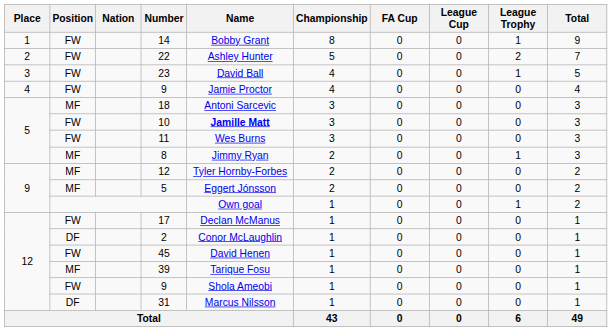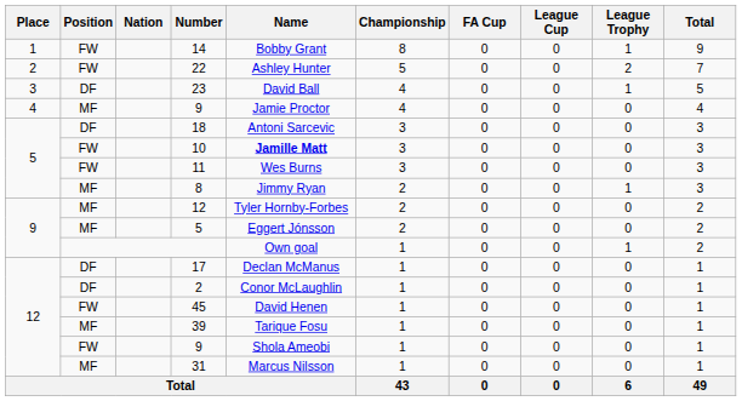 <table class="wikitable" style="font-size: 95%; text-align: center;">
 <tr>
 <th width=60>Place</th>
 <th width=60>Position</th>
 <th width=60>Nation</th>
 <th width=60>Number</th>
 <th width=150>Name</th>
 <th width=80>Championship</th>
 <th width=80>FA Cup</th>
 <th width=80>League Cup</th>
 <th width=80>League Trophy</th>
 <th width=80>Total</th>
 </tr>
 <tr>
 <td>1</td>
 <td>FW</td>
 <td></td>
 <td>14</td>
 <td><a href='#'>Bobby Grant</a></td>
 <td>8</td>
 <td>0</td>
 <td>0</td>
 <td>1</td>
 <td>9</td>
 </tr>
 <tr>
 <td>2</td>
 <td>FW</td>
 <td></td>
 <td>22</td>
 <td><a href='#'>Ashley Hunter</a></td>
 <td>5</td>
 <td>0</td>
 <td>0</td>
 <td>2</td>
 <td>7</td>
 </tr>
 <tr>
 <td>3</td>
-<td>FW</td>
+<td>DF</td>
 <td></td>
 <td>23</td>
 <td><a href='#'>David Ball</a></td>
 <td>4</td>
 <td>0</td>
 <td>0</td>
 <td>1</td>
 <td>5</td>
 </tr>
 <tr>
 <td>4</td>
-<td>FW</td>
+<td>MF</td>
 <td></td>
 <td>9</td>
 <td><a href='#'>Jamie Proctor</a></td>
 <td>4</td>
 <td>0</td>
 <td>0</td>
 <td>0</td>
 <td>4</td>
 </tr>
 <tr>
 <td rowspan="4">5</td>
-<td>MF</td>
+<td>DF</td>
 <td></td>
 <td>18</td>
 <td><a href='#'>Antoni Sarcevic</a></td>
 <td>3</td>
 <td>0</td>
 <td>0</td>
 <td>0</td>
 <td>3</td>
 </tr>
 <tr>
 <td>FW</td>
 <td></td>
 <td>10</td>
 <td><strong><a href='#'>Jamille Matt</a></strong></td>
 <td>3</td>
 <td>0</td>
 <td>0</td>
 <td>0</td>
 <td>3</td>
 </tr>
 <tr>
 <td>FW</td>
 <td></td>
 <td>11</td>
 <td><a href='#'>Wes Burns</a></td>
 <td>3</td>
 <td>0</td>
 <td>0</td>
 <td>0</td>
 <td>3</td>
 </tr>
 <tr>
 <td>MF</td>
 <td></td>
 <td>8</td>
 <td><a href='#'>Jimmy Ryan</a></td>
 <td>2</td>
 <td>0</td>
 <td>0</td>
 <td>1</td>
 <td>3</td>
 </tr>
 <tr>
 <td rowspan="3">9</td>
 <td>MF</td>
 <td></td>
 <td>12</td>
 <td><a href='#'>Tyler Hornby-Forbes</a></td>
 <td>2</td>
 <td>0</td>
 <td>0</td>
 <td>0</td>
 <td>2</td>
 </tr>
 <tr>
 <td>MF</td>
 <td></td>
 <td>5</td>
 <td><a href='#'>Eggert Jónsson</a></td>
 <td>2</td>
 <td>0</td>
 <td>0</td>
 <td>0</td>
 <td>2</td>
 </tr>
 <tr>
 <td colspan="3"></td>
 <td><a href='#'>Own goal</a></td>
 <td>1</td>
 <td>0</td>
 <td>0</td>
 <td>1</td>
 <td>2</td>
 </tr>
 <tr>
 <td rowspan="6">12</td>
-<td>FW</td>
+<td>DF</td>
 <td></td>
 <td>17</td>
 <td><a href='#'>Declan McManus</a></td>
 <td>1</td>
 <td>0</td>
 <td>0</td>
 <td>0</td>
 <td>1</td>
 </tr>
 <tr>
 <td>DF</td>
 <td></td>
 <td>2</td>
 <td><a href='#'>Conor McLaughlin</a></td>
 <td>1</td>
 <td>0</td>
 <td>0</td>
 <td>0</td>
 <td>1</td>
 </tr>
 <tr>
 <td>FW</td>
 <td></td>
 <td>45</td>
 <td><a href='#'>David Henen</a></td>
 <td>1</td>
 <td>0</td>
 <td>0</td>
 <td>0</td>
 <td>1</td>
 </tr>
 <tr>
 <td>MF</td>
 <td></td>
 <td>39</td>
 <td><a href='#'>Tarique Fosu</a></td>
 <td>1</td>
 <td>0</td>
 <td>0</td>
 <td>0</td>
 <td>1</td>
 </tr>
 <tr>
 <td>FW</td>
 <td></td>
 <td>9</td>
 <td><a href='#'>Shola Ameobi</a></td>
 <td>1</td>
 <td>0</td>
 <td>0</td>
 <td>0</td>
 <td>1</td>
 </tr>
 <tr>
-<td>DF</td>
+<td>MF</td>
 <td></td>
 <td>31</td>
 <td><a href='#'>Marcus Nilsson</a></td>
 <td>1</td>
 <td>0</td>
 <td>0</td>
 <td>0</td>
 <td>1</td>
 </tr>
 <tr>
 <th colspan=5>Total</th>
 <th>43</th>
 <th>0</th>
 <th>0</th>
 <th>6</th>
 <th>49</th>
 </tr>
 </table>
